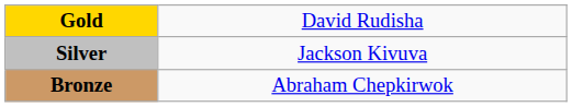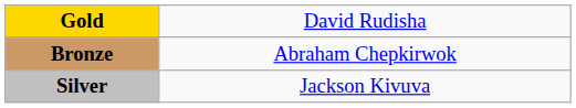 <table class="wikitable" style="text-align:center; " width="35%">
 <tr>
 <td bgcolor="gold"><strong>Gold</strong></td>
 <td><a href='#'>David Rudisha</a><br>  <small><em></em></small></td>
 </tr>
 <tr>
+<td bgcolor="CC9966"><strong>Bronze</strong></td>
+<td><a href='#'>Abraham Chepkirwok</a><br>  <small><em></em></small></td>
+</tr>
+<tr>
 <td bgcolor="silver"><strong>Silver</strong></td>
 <td><a href='#'>Jackson Kivuva</a><br>  <small><em></em></small></td>
 </tr>
-<tr>
-<td bgcolor="CC9966"><strong>Bronze</strong></td>
-<td><a href='#'>Abraham Chepkirwok</a><br>  <small><em></em></small></td>
-</tr>
 </table>
